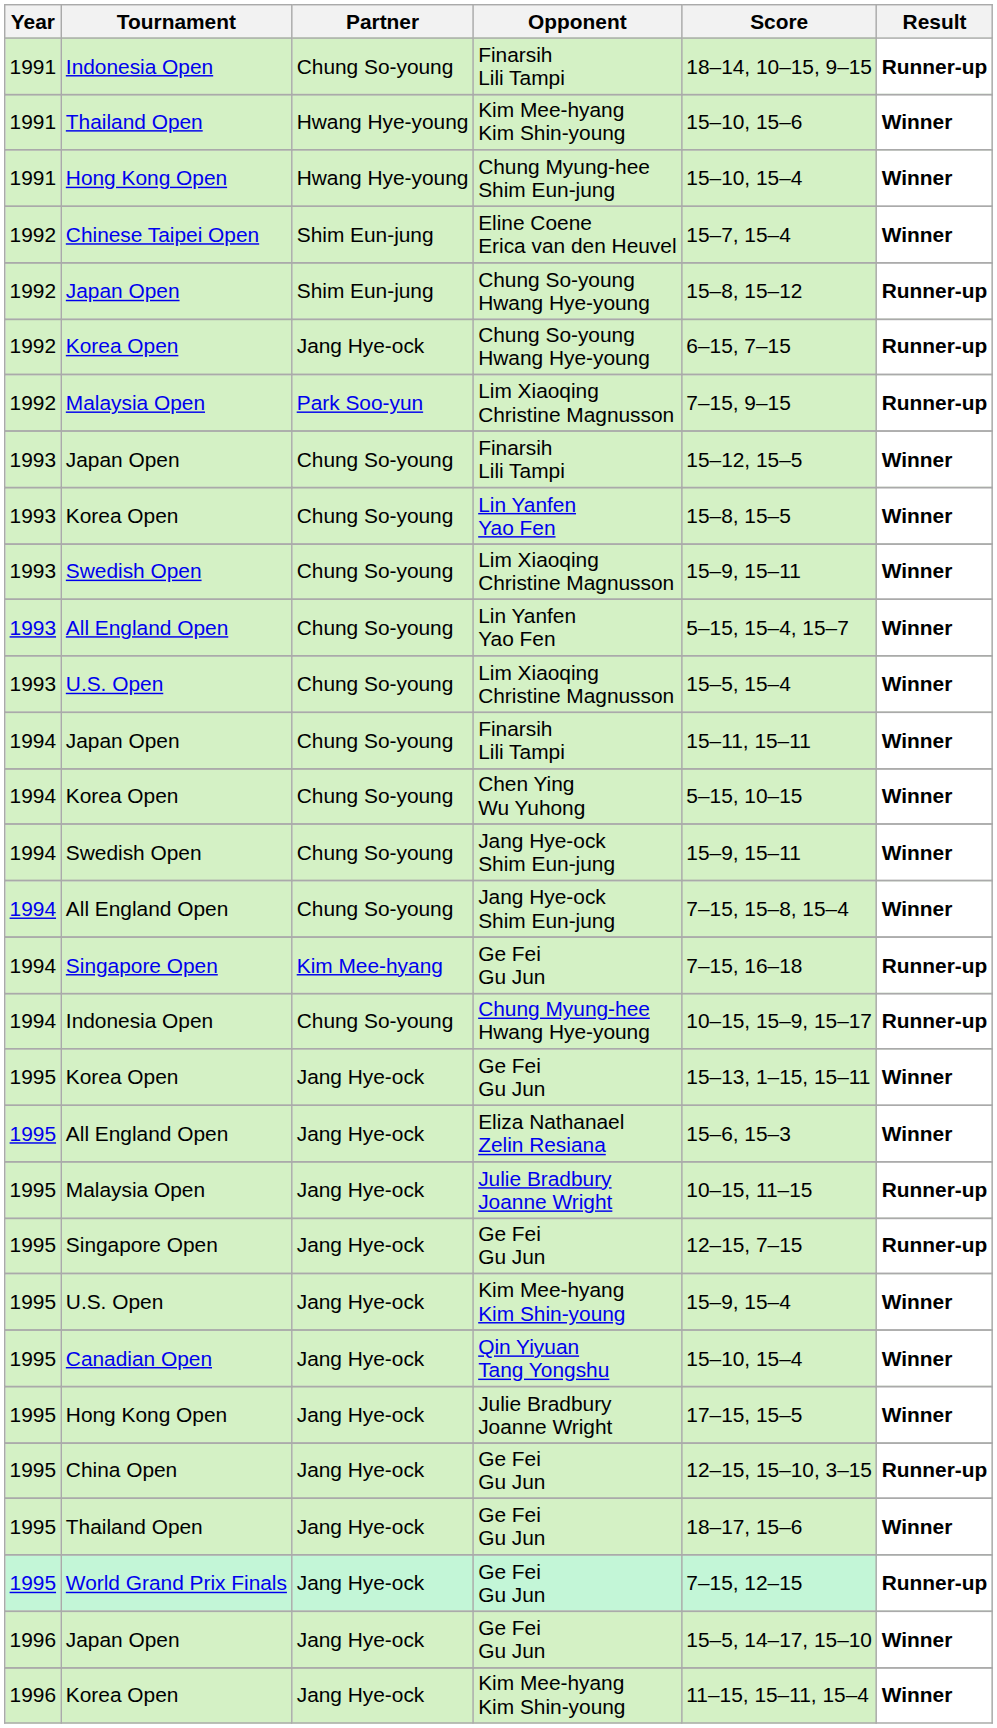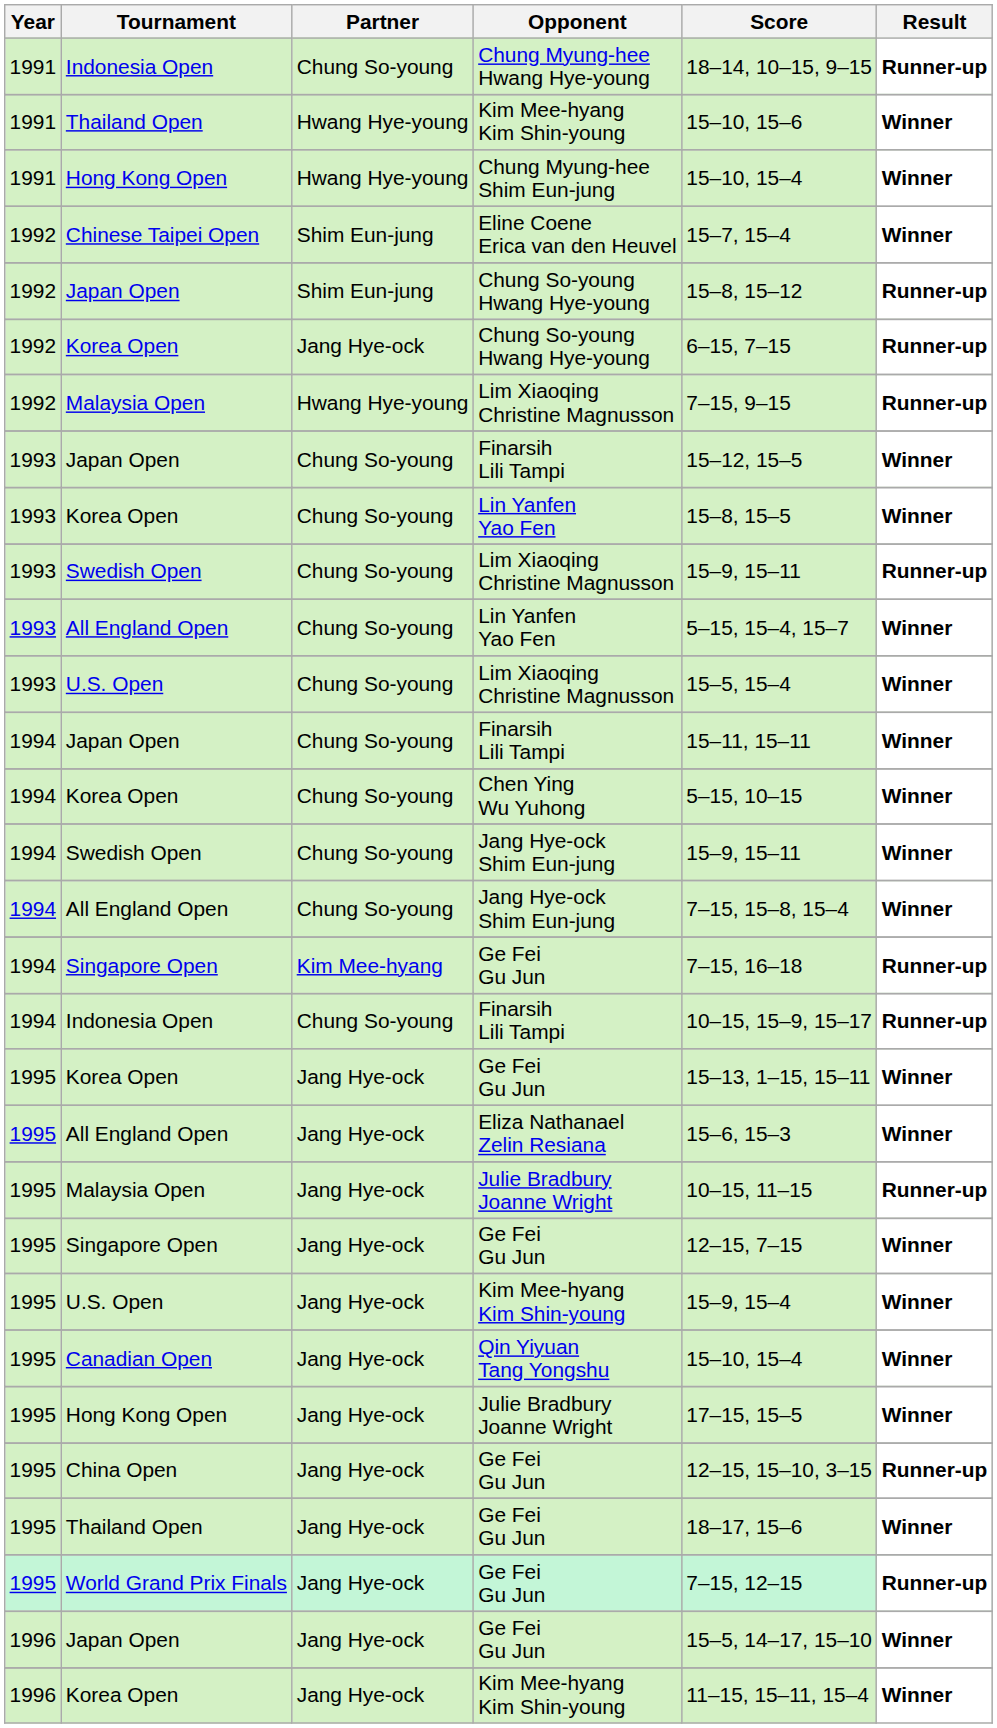 <table class="sortable wikitable" style="font-size: 90%;">
 <tr>
 <th>Year</th>
 <th>Tournament</th>
 <th>Partner</th>
 <th>Opponent</th>
 <th>Score</th>
 <th>Result</th>
 </tr>
 <tr style="background:#D4F1C5">
 <td align="center">1991</td>
 <td align="left"><a href='#'>Indonesia Open</a></td>
 <td align="left"> Chung So-young</td>
-<td align="left"> Finarsih <br>  Lili Tampi</td>
+<td align="left"> <a href='#'>Chung Myung-hee</a> <br>  Hwang Hye-young</td>
 <td align="left">18–14, 10–15, 9–15</td>
 <td style="text-align:left; background:white"> <strong>Runner-up</strong></td>
 </tr>
 <tr>
 </tr>
 <tr style="background:#D4F1C5">
 <td align="center">1991</td>
 <td align="left"><a href='#'>Thailand Open</a></td>
 <td align="left"> Hwang Hye-young</td>
 <td align="left"> Kim Mee-hyang <br>  Kim Shin-young</td>
 <td align="left">15–10, 15–6</td>
 <td style="text-align:left; background:white"> <strong>Winner</strong></td>
 </tr>
 <tr>
 </tr>
 <tr style="background:#D4F1C5">
 <td align="center">1991</td>
 <td align="left"><a href='#'>Hong Kong Open</a></td>
 <td align="left"> Hwang Hye-young</td>
 <td align="left"> Chung Myung-hee <br>  Shim Eun-jung</td>
 <td align="left">15–10, 15–4</td>
 <td style="text-align:left; background:white"> <strong>Winner</strong></td>
 </tr>
 <tr>
 </tr>
 <tr style="background:#D4F1C5">
 <td align="center">1992</td>
 <td align="left"><a href='#'>Chinese Taipei Open</a></td>
 <td align="left"> Shim Eun-jung</td>
 <td align="left"> Eline Coene <br>  Erica van den Heuvel</td>
 <td align="left">15–7, 15–4</td>
 <td style="text-align:left; background:white"> <strong>Winner</strong></td>
 </tr>
 <tr>
 </tr>
 <tr style="background:#D4F1C5">
 <td align="center">1992</td>
 <td align="left"><a href='#'>Japan Open</a></td>
 <td align="left"> Shim Eun-jung</td>
 <td align="left"> Chung So-young <br>  Hwang Hye-young</td>
 <td align="left">15–8, 15–12</td>
 <td style="text-align:left; background:white"> <strong>Runner-up</strong></td>
 </tr>
 <tr>
 </tr>
 <tr style="background:#D4F1C5">
 <td align="center">1992</td>
 <td align="left"><a href='#'>Korea Open</a></td>
 <td align="left"> Jang Hye-ock</td>
 <td align="left"> Chung So-young <br>  Hwang Hye-young</td>
 <td align="left">6–15, 7–15</td>
 <td style="text-align:left; background:white"> <strong>Runner-up</strong></td>
 </tr>
 <tr>
 </tr>
 <tr style="background:#D4F1C5">
 <td align="center">1992</td>
 <td align="left"><a href='#'>Malaysia Open</a></td>
-<td align="left"> <a href='#'>Park Soo-yun</a></td>
+<td align="left"> Hwang Hye-young</td>
 <td align="left"> Lim Xiaoqing <br>  Christine Magnusson</td>
 <td align="left">7–15, 9–15</td>
 <td style="text-align:left; background:white"> <strong>Runner-up</strong></td>
 </tr>
 <tr>
 </tr>
 <tr style="background:#D4F1C5">
 <td align="center">1993</td>
 <td align="left">Japan Open</td>
 <td align="left"> Chung So-young</td>
 <td align="left"> Finarsih <br>  Lili Tampi</td>
 <td align="left">15–12, 15–5</td>
 <td style="text-align:left; background:white"> <strong>Winner</strong></td>
 </tr>
 <tr>
 </tr>
 <tr style="background:#D4F1C5">
 <td align="center">1993</td>
 <td align="left">Korea Open</td>
 <td align="left"> Chung So-young</td>
 <td align="left"> <a href='#'>Lin Yanfen</a> <br>  <a href='#'>Yao Fen</a></td>
 <td align="left">15–8, 15–5</td>
 <td style="text-align:left; background:white"> <strong>Winner</strong></td>
 </tr>
 <tr>
 </tr>
 <tr style="background:#D4F1C5">
 <td align="center">1993</td>
 <td align="left"><a href='#'>Swedish Open</a></td>
 <td align="left"> Chung So-young</td>
 <td align="left"> Lim Xiaoqing <br>  Christine Magnusson</td>
 <td align="left">15–9, 15–11</td>
-<td style="text-align:left; background:white"> <strong>Winner</strong></td>
+<td style="text-align:left; background:white"> <strong>Runner-up</strong></td>
 </tr>
 <tr>
 </tr>
 <tr style="background:#D4F1C5">
 <td align="center"><a href='#'>1993</a></td>
 <td align="left"><a href='#'>All England Open</a></td>
 <td align="left"> Chung So-young</td>
 <td align="left"> Lin Yanfen <br>  Yao Fen</td>
 <td align="left">5–15, 15–4, 15–7</td>
 <td style="text-align:left; background:white"> <strong>Winner</strong></td>
 </tr>
 <tr>
 </tr>
 <tr style="background:#D4F1C5">
 <td align="center">1993</td>
 <td align="left"><a href='#'>U.S. Open</a></td>
 <td align="left"> Chung So-young</td>
 <td align="left"> Lim Xiaoqing <br>  Christine Magnusson</td>
 <td align="left">15–5, 15–4</td>
 <td style="text-align:left; background:white"> <strong>Winner</strong></td>
 </tr>
 <tr>
 </tr>
 <tr style="background:#D4F1C5">
 <td align="center">1994</td>
 <td align="left">Japan Open</td>
 <td align="left"> Chung So-young</td>
 <td align="left"> Finarsih <br>  Lili Tampi</td>
 <td align="left">15–11, 15–11</td>
 <td style="text-align:left; background:white"> <strong>Winner</strong></td>
 </tr>
 <tr>
 </tr>
 <tr style="background:#D4F1C5">
 <td align="center">1994</td>
 <td align="left">Korea Open</td>
 <td align="left"> Chung So-young</td>
 <td align="left"> Chen Ying <br>  Wu Yuhong</td>
 <td align="left">5–15, 10–15</td>
 <td style="text-align:left; background:white"> <strong>Winner</strong></td>
 </tr>
 <tr>
 </tr>
 <tr style="background:#D4F1C5">
 <td align="center">1994</td>
 <td align="left">Swedish Open</td>
 <td align="left"> Chung So-young</td>
 <td align="left"> Jang Hye-ock <br>  Shim Eun-jung</td>
 <td align="left">15–9, 15–11</td>
 <td style="text-align:left; background:white"> <strong>Winner</strong></td>
 </tr>
 <tr>
 </tr>
 <tr style="background:#D4F1C5">
 <td align="center"><a href='#'>1994</a></td>
 <td align="left">All England Open</td>
 <td align="left"> Chung So-young</td>
 <td align="left"> Jang Hye-ock <br>  Shim Eun-jung</td>
 <td align="left">7–15, 15–8, 15–4</td>
 <td style="text-align:left; background:white"> <strong>Winner</strong></td>
 </tr>
 <tr>
 </tr>
 <tr style="background:#D4F1C5">
 <td align="center">1994</td>
 <td align="left"><a href='#'>Singapore Open</a></td>
 <td align="left"> <a href='#'>Kim Mee-hyang</a></td>
 <td align="left"> Ge Fei <br>  Gu Jun</td>
 <td align="left">7–15, 16–18</td>
 <td style="text-align:left; background:white"> <strong>Runner-up</strong></td>
 </tr>
 <tr>
 </tr>
 <tr style="background:#D4F1C5">
 <td align="center">1994</td>
 <td align="left">Indonesia Open</td>
 <td align="left"> Chung So-young</td>
-<td align="left"> <a href='#'>Chung Myung-hee</a> <br>  Hwang Hye-young</td>
+<td align="left"> Finarsih <br>  Lili Tampi</td>
 <td align="left">10–15, 15–9, 15–17</td>
 <td style="text-align:left; background:white"> <strong>Runner-up</strong></td>
 </tr>
 <tr>
 </tr>
 <tr style="background:#D4F1C5">
 <td align="center">1995</td>
 <td align="left">Korea Open</td>
 <td align="left"> Jang Hye-ock</td>
 <td align="left"> Ge Fei <br>  Gu Jun</td>
 <td align="left">15–13, 1–15, 15–11</td>
 <td style="text-align:left; background:white"> <strong>Winner</strong></td>
 </tr>
 <tr>
 </tr>
 <tr style="background:#D4F1C5">
 <td align="center"><a href='#'>1995</a></td>
 <td align="left">All England Open</td>
 <td align="left"> Jang Hye-ock</td>
 <td align="left"> Eliza Nathanael <br>  <a href='#'>Zelin Resiana</a></td>
 <td align="left">15–6, 15–3</td>
 <td style="text-align:left; background:white"> <strong>Winner</strong></td>
 </tr>
 <tr>
 </tr>
 <tr style="background:#D4F1C5">
 <td align="center">1995</td>
 <td align="left">Malaysia Open</td>
 <td align="left"> Jang Hye-ock</td>
 <td align="left"> <a href='#'>Julie Bradbury</a> <br>  <a href='#'>Joanne Wright</a></td>
 <td align="left">10–15, 11–15</td>
 <td style="text-align:left; background:white"> <strong>Runner-up</strong></td>
 </tr>
 <tr>
 </tr>
 <tr style="background:#D4F1C5">
 <td align="center">1995</td>
 <td align="left">Singapore Open</td>
 <td align="left"> Jang Hye-ock</td>
 <td align="left"> Ge Fei <br>  Gu Jun</td>
 <td align="left">12–15, 7–15</td>
-<td style="text-align:left; background:white"> <strong>Runner-up</strong></td>
+<td style="text-align:left; background:white"> <strong>Winner</strong></td>
 </tr>
 <tr>
 </tr>
 <tr style="background:#D4F1C5">
 <td align="center">1995</td>
 <td align="left">U.S. Open</td>
 <td align="left"> Jang Hye-ock</td>
 <td align="left"> Kim Mee-hyang <br>  <a href='#'>Kim Shin-young</a></td>
 <td align="left">15–9, 15–4</td>
 <td style="text-align:left; background:white"> <strong>Winner</strong></td>
 </tr>
 <tr>
 </tr>
 <tr style="background:#D4F1C5">
 <td align="center">1995</td>
 <td align="left"><a href='#'>Canadian Open</a></td>
 <td align="left"> Jang Hye-ock</td>
 <td align="left"> <a href='#'>Qin Yiyuan</a> <br>  <a href='#'>Tang Yongshu</a></td>
 <td align="left">15–10, 15–4</td>
 <td style="text-align:left; background:white"> <strong>Winner</strong></td>
 </tr>
 <tr>
 </tr>
 <tr style="background:#D4F1C5">
 <td align="center">1995</td>
 <td align="left">Hong Kong Open</td>
 <td align="left"> Jang Hye-ock</td>
 <td align="left"> Julie Bradbury <br>  Joanne Wright</td>
 <td align="left">17–15, 15–5</td>
 <td style="text-align:left; background:white"> <strong>Winner</strong></td>
 </tr>
 <tr>
 </tr>
 <tr style="background:#D4F1C5">
 <td align="center">1995</td>
 <td align="left">China Open</td>
 <td align="left"> Jang Hye-ock</td>
 <td align="left"> Ge Fei <br>  Gu Jun</td>
 <td align="left">12–15, 15–10, 3–15</td>
 <td style="text-align:left; background:white"> <strong>Runner-up</strong></td>
 </tr>
 <tr>
 </tr>
 <tr style="background:#D4F1C5">
 <td align="center">1995</td>
 <td align="left">Thailand Open</td>
 <td align="left"> Jang Hye-ock</td>
 <td align="left"> Ge Fei <br>  Gu Jun</td>
 <td align="left">18–17, 15–6</td>
 <td style="text-align:left; background:white"> <strong>Winner</strong></td>
 </tr>
 <tr>
 </tr>
 <tr style="background:#C3F6D7">
 <td align="center"><a href='#'>1995</a></td>
 <td align="left"><a href='#'>World Grand Prix Finals</a></td>
 <td align="left"> Jang Hye-ock</td>
 <td align="left"> Ge Fei <br>  Gu Jun</td>
 <td align="left">7–15, 12–15</td>
 <td style="text-align:left; background:white"> <strong>Runner-up</strong></td>
 </tr>
 <tr>
 </tr>
 <tr style="background:#D4F1C5">
 <td align="center">1996</td>
 <td align="left">Japan Open</td>
 <td align="left"> Jang Hye-ock</td>
 <td align="left"> Ge Fei <br>  Gu Jun</td>
 <td align="left">15–5, 14–17, 15–10</td>
 <td style="text-align:left; background:white"> <strong>Winner</strong></td>
 </tr>
 <tr>
 </tr>
 <tr style="background:#D4F1C5">
 <td align="center">1996</td>
 <td align="left">Korea Open</td>
 <td align="left"> Jang Hye-ock</td>
 <td align="left"> Kim Mee-hyang <br>  Kim Shin-young</td>
 <td align="left">11–15, 15–11, 15–4</td>
 <td style="text-align:left; background:white"> <strong>Winner</strong></td>
 </tr>
 </table>
